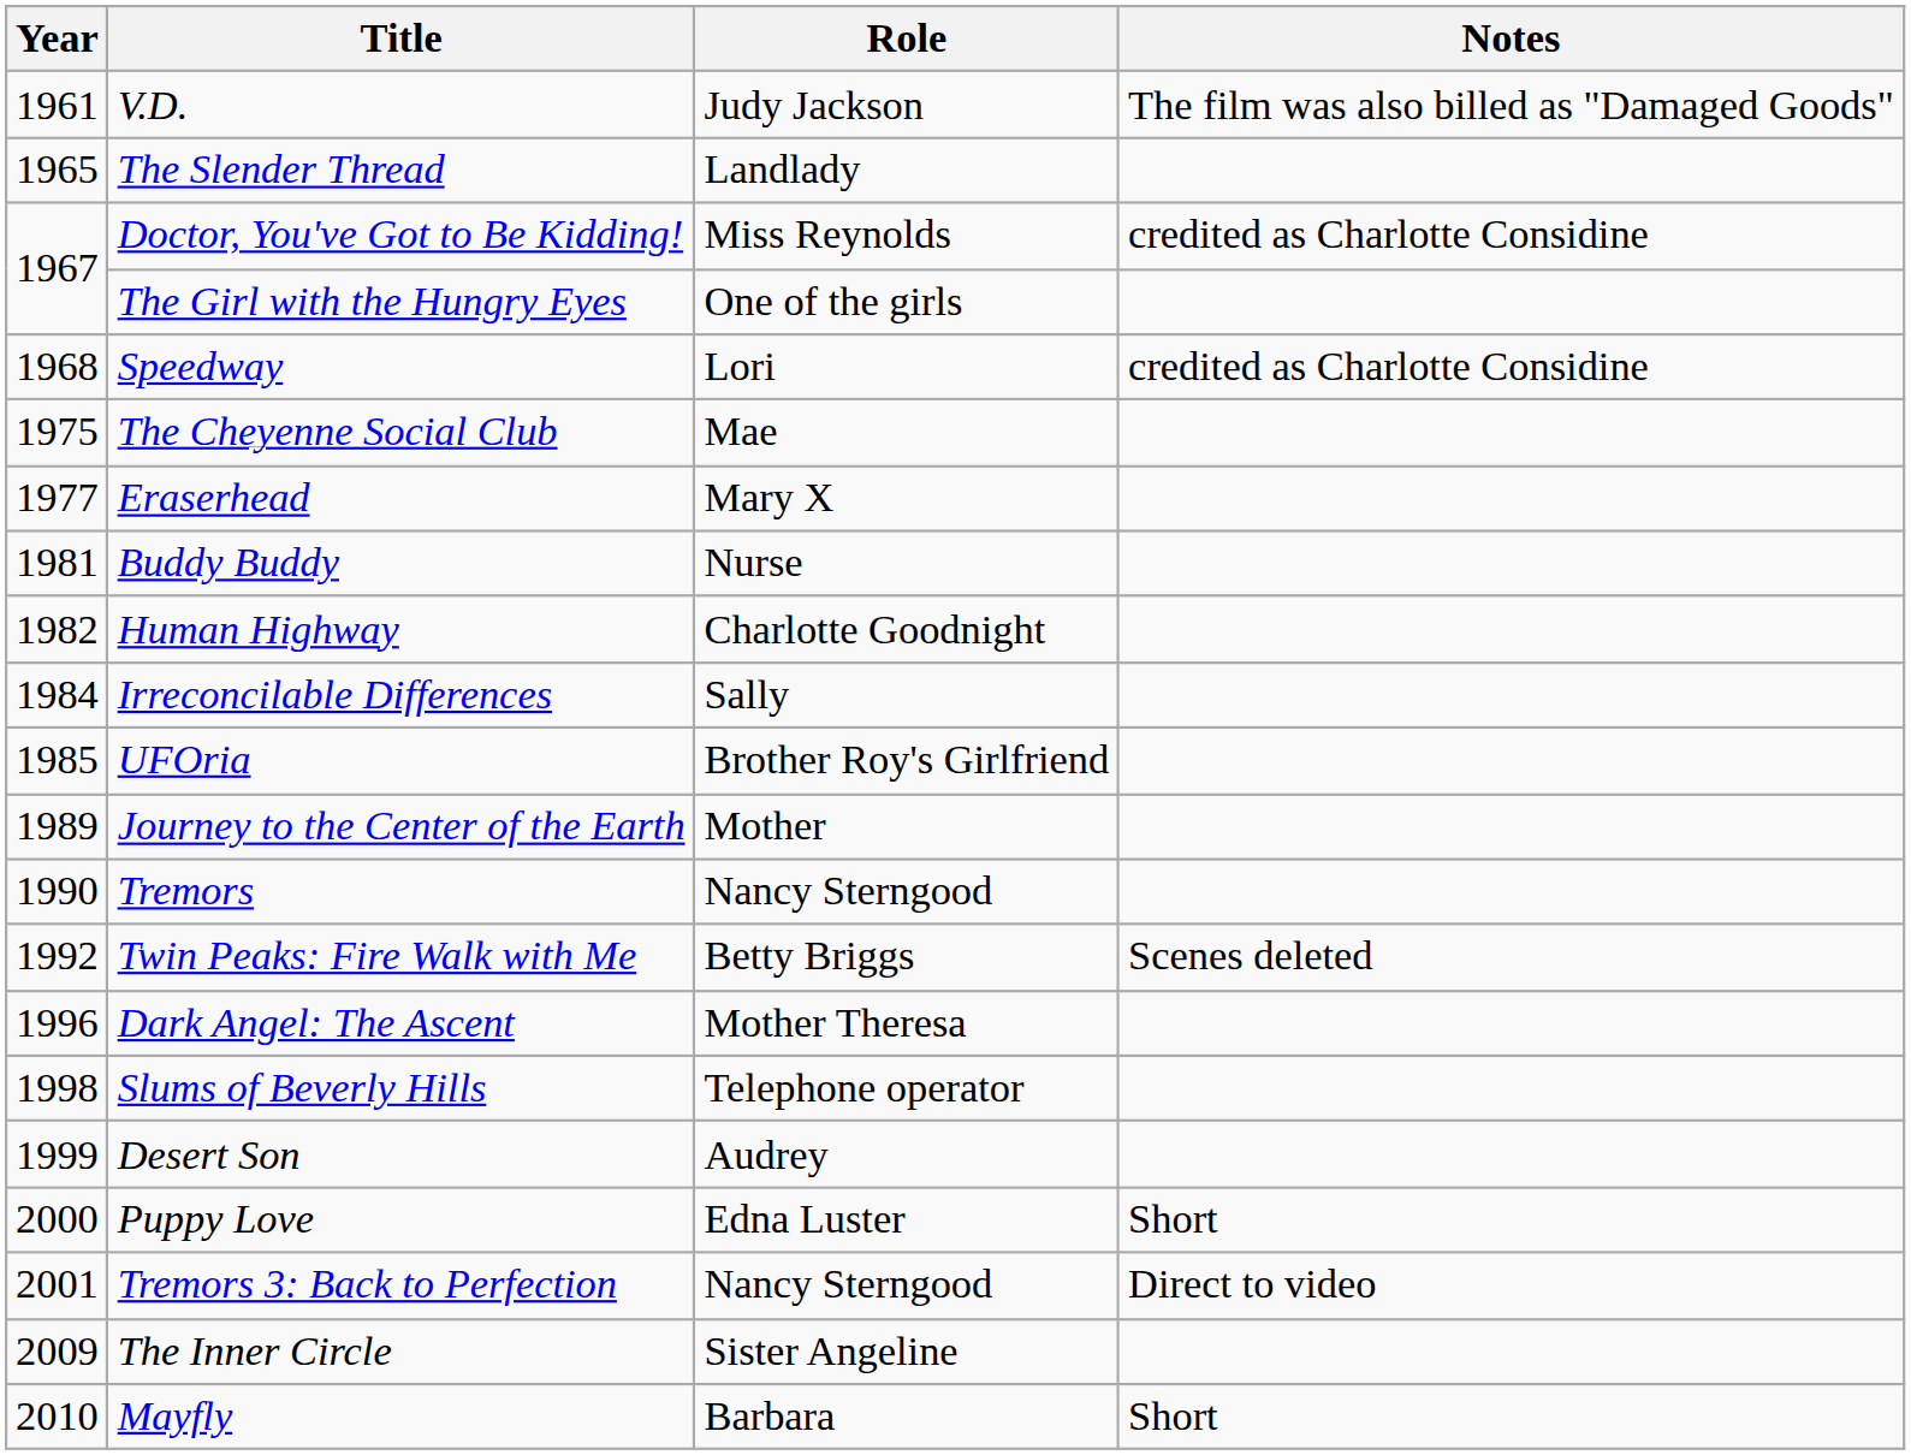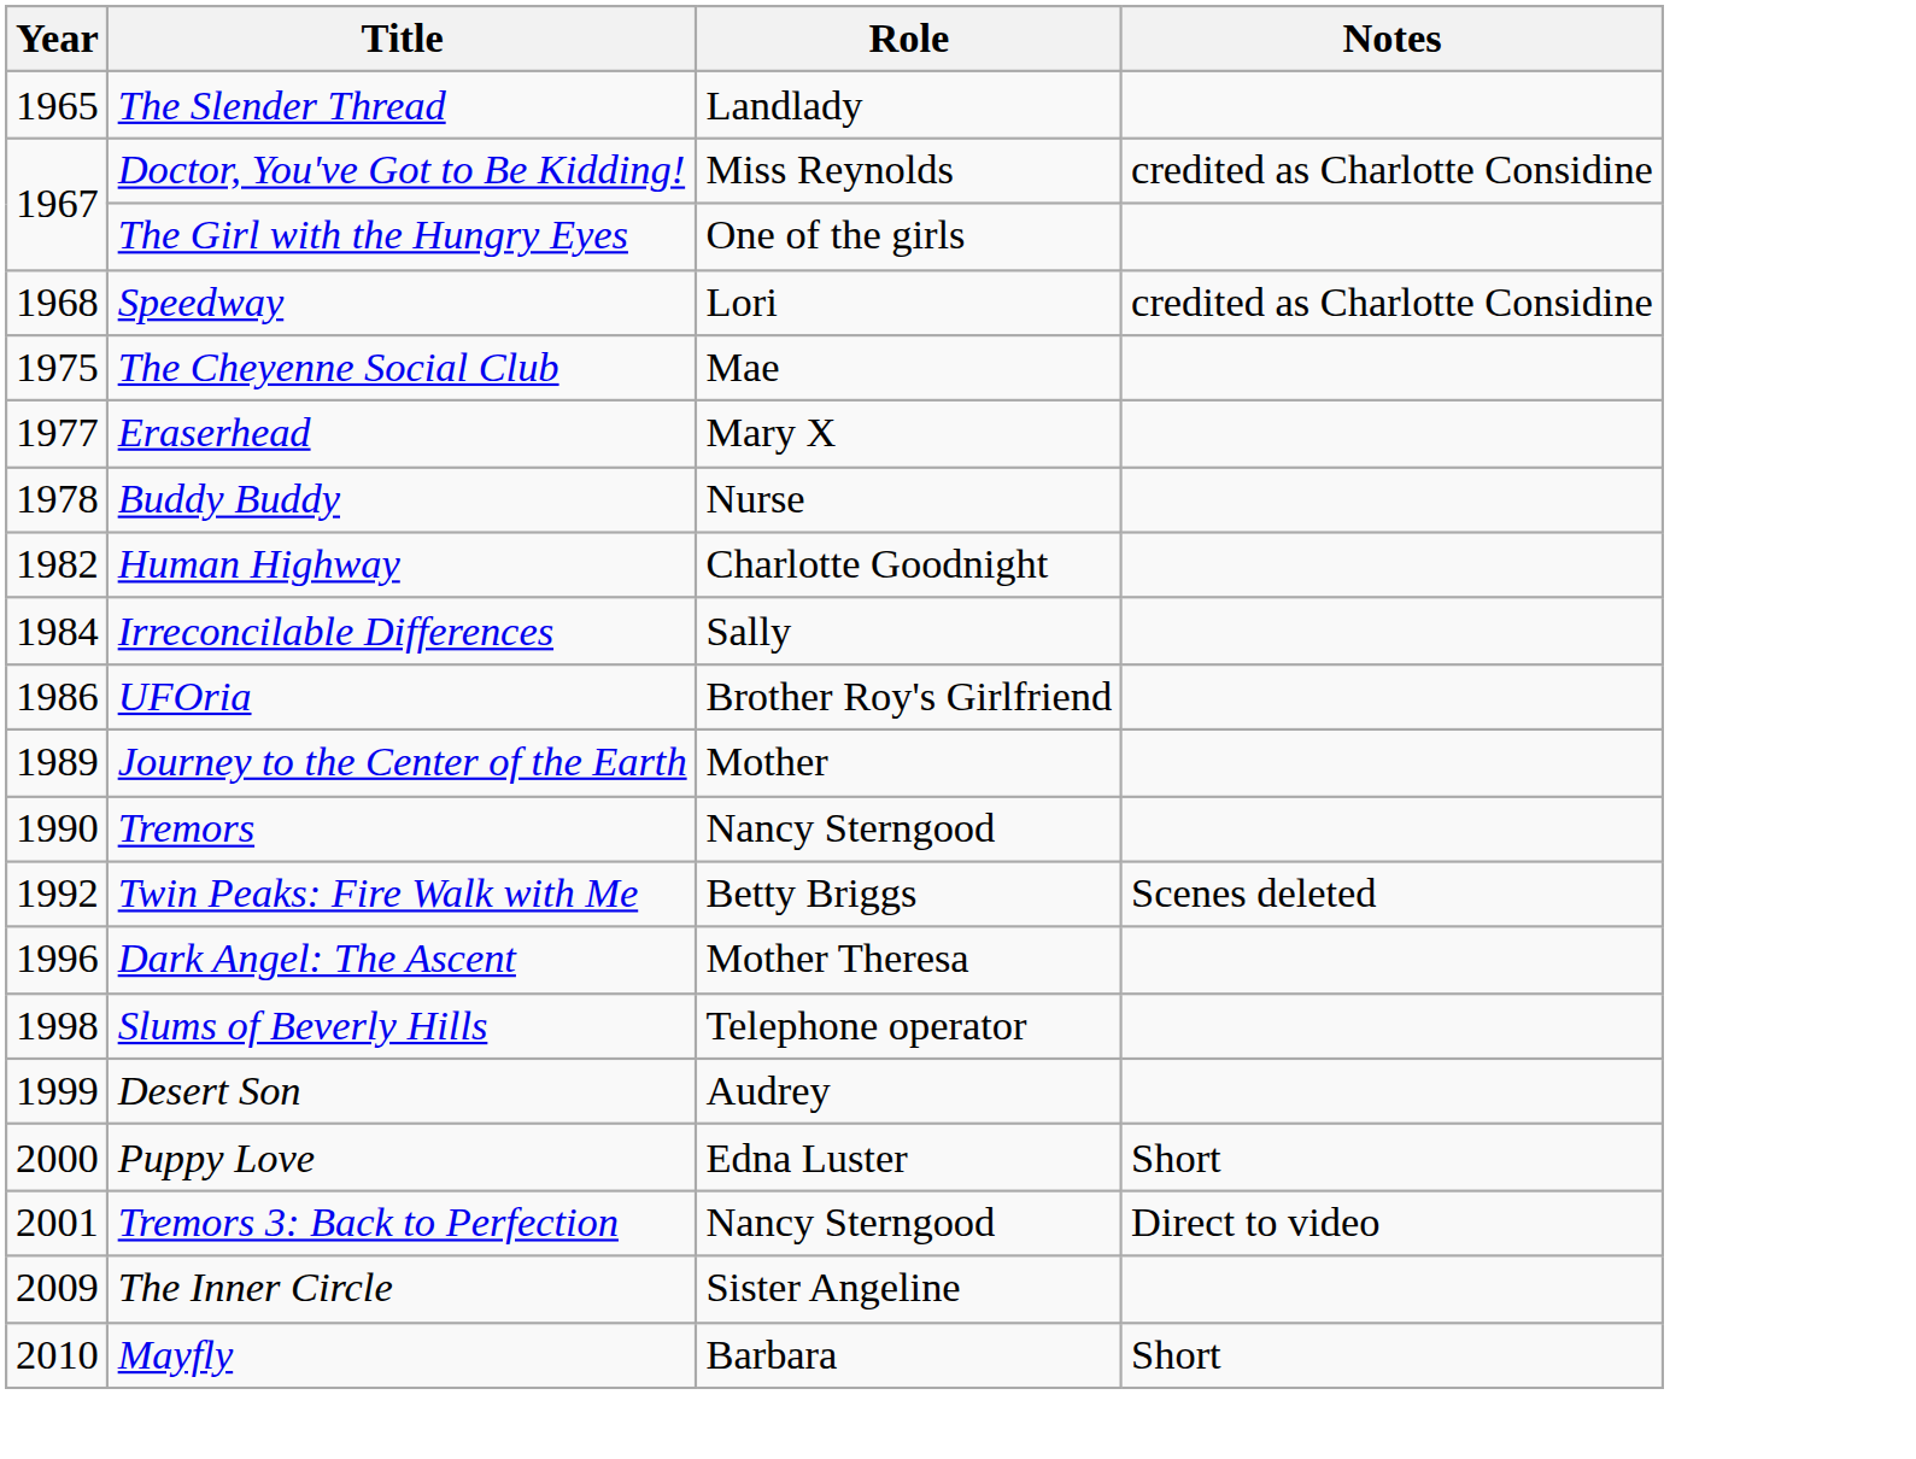 <table class="wikitable sortable">
 <tr>
 <th>Year</th>
 <th>Title</th>
 <th>Role</th>
 <th>Notes</th>
-</tr>
-<tr>
-<td>1961</td>
-<td><em>V.D.</em></td>
-<td>Judy Jackson</td>
-<td>The film was also billed as "Damaged Goods"</td>
 </tr>
 <tr>
 <td>1965</td>
 <td><em><a href='#'>The Slender Thread</a></em></td>
 <td>Landlady</td>
 <td></td>
 </tr>
 <tr>
 <td rowspan=2>1967</td>
 <td><em><a href='#'>Doctor, You've Got to Be Kidding!</a></em></td>
 <td>Miss Reynolds</td>
 <td>credited as Charlotte Considine</td>
 </tr>
 <tr>
 <td><em><a href='#'>The Girl with the Hungry Eyes</a></em></td>
 <td>One of the girls</td>
 <td></td>
 </tr>
 <tr>
 <td>1968</td>
 <td><em><a href='#'>Speedway</a></em></td>
 <td>Lori</td>
 <td>credited as Charlotte Considine</td>
 </tr>
 <tr>
 <td>1975</td>
 <td><em><a href='#'>The Cheyenne Social Club</a></em></td>
 <td>Mae</td>
 <td></td>
 </tr>
 <tr>
 <td>1977</td>
 <td><em><a href='#'>Eraserhead</a></em></td>
 <td>Mary X</td>
 <td></td>
 </tr>
 <tr>
-<td>1981</td>
+<td>1978</td>
 <td><em><a href='#'>Buddy Buddy</a></em></td>
 <td>Nurse</td>
 <td></td>
 </tr>
 <tr>
 <td>1982</td>
 <td><em><a href='#'>Human Highway</a></em></td>
 <td>Charlotte Goodnight</td>
 <td></td>
 </tr>
 <tr>
 <td>1984</td>
 <td><em><a href='#'>Irreconcilable Differences</a></em></td>
 <td>Sally</td>
 <td></td>
 </tr>
 <tr>
-<td>1985</td>
+<td>1986</td>
 <td><em><a href='#'>UFOria</a></em></td>
 <td>Brother Roy's Girlfriend</td>
 <td></td>
 </tr>
 <tr>
 <td>1989</td>
 <td><em><a href='#'>Journey to the Center of the Earth</a></em></td>
 <td>Mother</td>
 <td></td>
 </tr>
 <tr>
 <td>1990</td>
 <td><em><a href='#'>Tremors</a></em></td>
 <td>Nancy Sterngood</td>
 <td></td>
 </tr>
 <tr>
 <td>1992</td>
 <td><em><a href='#'>Twin Peaks: Fire Walk with Me</a></em></td>
 <td>Betty Briggs</td>
 <td>Scenes deleted</td>
 </tr>
 <tr>
 <td>1996</td>
 <td><em><a href='#'>Dark Angel: The Ascent</a></em></td>
 <td>Mother Theresa</td>
 <td></td>
 </tr>
 <tr>
 <td>1998</td>
 <td><em><a href='#'>Slums of Beverly Hills</a></em></td>
 <td>Telephone operator</td>
 <td></td>
 </tr>
 <tr>
 <td>1999</td>
 <td><em>Desert Son</em></td>
 <td>Audrey</td>
 <td></td>
 </tr>
 <tr>
 <td>2000</td>
 <td><em>Puppy Love</em></td>
 <td>Edna Luster</td>
 <td>Short</td>
 </tr>
 <tr>
 <td>2001</td>
 <td><em><a href='#'>Tremors 3: Back to Perfection</a></em></td>
 <td>Nancy Sterngood</td>
 <td>Direct to video</td>
 </tr>
 <tr>
 <td>2009</td>
 <td><em>The Inner Circle</em></td>
 <td>Sister Angeline</td>
 <td></td>
 </tr>
 <tr>
 <td>2010</td>
 <td><em><a href='#'>Mayfly</a></em></td>
 <td>Barbara</td>
 <td>Short</td>
 </tr>
 </table>
